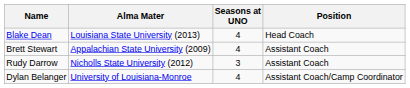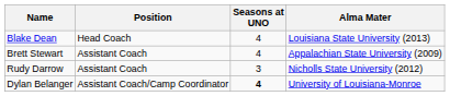 <table class="wikitable" border="1" style="font-size:90%;">
 <tr>
 <th>Name</th>
+<th>Position</th>
+<th>Seasons at<br>UNO</th>
 <th>Alma Mater</th>
-<th>Seasons at<br>UNO</th>
-<th>Position</th>
 </tr>
 <tr>
 <td><a href='#'>Blake Dean</a></td>
+<td>Head Coach</td>
+<td align=center>4</td>
 <td><a href='#'>Louisiana State University</a> (2013)</td>
-<td align=center>4</td>
-<td>Head Coach</td>
 </tr>
 <tr>
 <td>Brett Stewart</td>
+<td>Assistant Coach</td>
+<td align=center>4</td>
 <td><a href='#'>Appalachian State University</a> (2009)</td>
-<td align=center>4</td>
-<td>Assistant Coach</td>
 </tr>
 <tr>
 <td>Rudy Darrow</td>
+<td>Assistant Coach</td>
+<td align=center>3</td>
 <td><a href='#'>Nicholls State University</a> (2012)</td>
-<td align=center>3</td>
-<td>Assistant Coach</td>
 </tr>
 <tr>
 <td>Dylan Belanger</td>
+<td>Assistant Coach/Camp Coordinator</td>
+<td align=center><strong>4</strong></td>
 <td><a href='#'>University of Louisiana-Monroe</a></td>
-<td align=center>4</td>
-<td>Assistant Coach/Camp Coordinator</td>
 </tr>
 </table>
